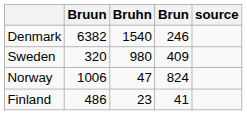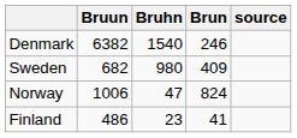 <table class="wikitable sortable">
 <tr>
 <th></th>
 <th>Bruun</th>
 <th>Bruhn</th>
 <th>Brun</th>
 <th>source</th>
 </tr>
 <tr>
 <td>Denmark</td>
 <td align="right">6382</td>
 <td align="right">1540</td>
 <td align="right">246</td>
 <td></td>
 </tr>
 <tr>
 <td>Sweden</td>
-<td align="right">320</td>
+<td align="right">682</td>
 <td align="right">980</td>
 <td align="right">409</td>
 <td></td>
 </tr>
 <tr>
 <td>Norway</td>
 <td align="right">1006</td>
 <td align="right">47</td>
 <td align="right">824</td>
 <td></td>
 </tr>
 <tr>
 <td>Finland</td>
 <td align="right">486</td>
 <td align="right">23</td>
 <td align="right">41</td>
 <td></td>
 </tr>
 </table>
